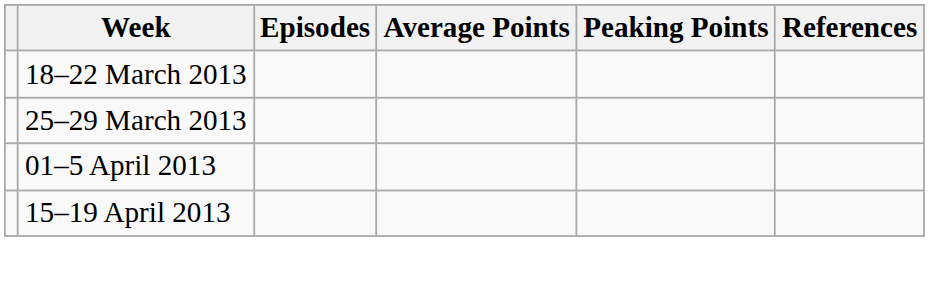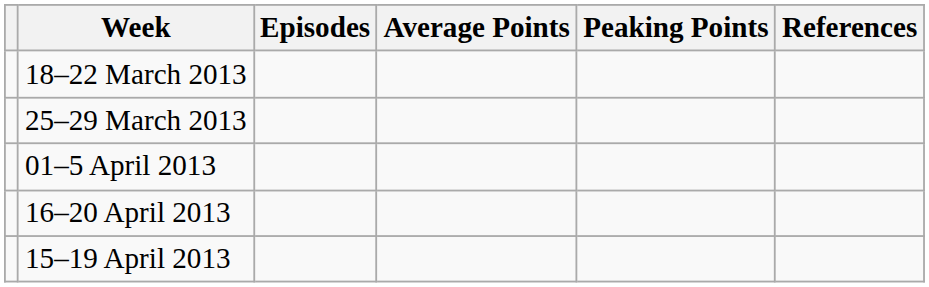 <table class="wikitable">
 <tr>
 <th></th>
 <th>Week</th>
 <th>Episodes</th>
 <th>Average Points</th>
 <th>Peaking Points</th>
 <th>References</th>
 </tr>
 <tr>
 <td></td>
 <td>18–22 March 2013</td>
 <td></td>
 <td></td>
 <td></td>
 <td></td>
 </tr>
 <tr>
 <td></td>
 <td>25–29 March 2013</td>
 <td></td>
 <td></td>
 <td></td>
 <td></td>
 </tr>
 <tr>
 <td></td>
 <td>01–5 April 2013</td>
 <td></td>
 <td></td>
 <td></td>
 <td></td>
 </tr>
 <tr>
 <td></td>
+<td>16–20 April 2013</td>
+<td></td>
+<td></td>
+<td></td>
+<td></td>
+</tr>
+<tr>
+<td></td>
 <td>15–19 April 2013</td>
 <td></td>
 <td></td>
 <td></td>
 <td></td>
 </tr>
 </table>
